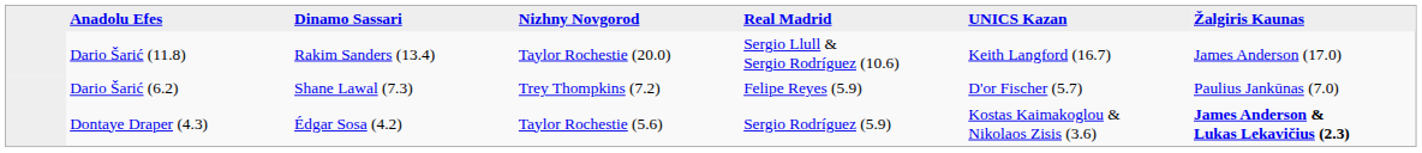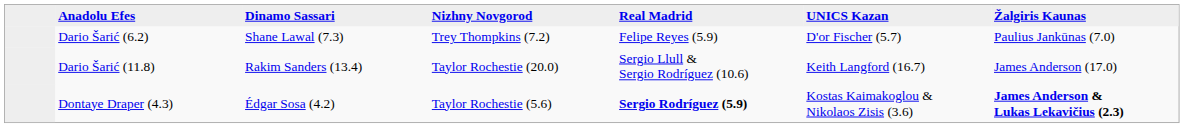 <table cellspacing="0" cellpadding="3" style="background-color: #f9f9f9; font-size: 90%; text-align: right; border:1px solid #aaa;">
 <tr>
 <th width=50 bgcolor=#eee></th>
 <th bgcolor=#eee align=left width=200> <a href='#'>Anadolu Efes</a></th>
 <th bgcolor=#eee align=left width=200> <a href='#'>Dinamo Sassari</a></th>
 <th bgcolor=#eee align=left width=200> <a href='#'>Nizhny Novgorod</a></th>
 <th bgcolor=#eee align=left width=200> <a href='#'>Real Madrid</a></th>
 <th bgcolor=#eee align=left width=200> <a href='#'>UNICS Kazan</a></th>
 <th bgcolor=#eee align=left width=200> <a href='#'>Žalgiris Kaunas</a></th>
 </tr>
 <tr style=>
 <td bgcolor=#eee></td>
+<td align=left> <a href='#'>Dario Šarić</a> (6.2)</td>
+<td align=left> <a href='#'>Shane Lawal</a> (7.3)</td>
+<td align=left> <a href='#'>Trey Thompkins</a> (7.2)</td>
+<td align=left> <a href='#'>Felipe Reyes</a> (5.9)</td>
+<td align=left> <a href='#'>D'or Fischer</a> (5.7)</td>
+<td align=left> <a href='#'>Paulius Jankūnas</a> (7.0)</td>
+</tr>
+<tr style=>
+<td bgcolor=#eee></td>
 <td align=left> <a href='#'>Dario Šarić</a> (11.8)</td>
 <td align=left> <a href='#'>Rakim Sanders</a> (13.4)</td>
 <td align=left> <a href='#'>Taylor Rochestie</a> (20.0)</td>
 <td align=left> <a href='#'>Sergio Llull</a> & <br> <a href='#'>Sergio Rodríguez</a> (10.6)</td>
 <td align=left> <a href='#'>Keith Langford</a> (16.7)</td>
 <td align=left> <a href='#'>James Anderson</a> (17.0)</td>
 </tr>
 <tr style=>
 <td bgcolor=#eee></td>
-<td align=left> <a href='#'>Dario Šarić</a> (6.2)</td>
-<td align=left> <a href='#'>Shane Lawal</a> (7.3)</td>
-<td align=left> <a href='#'>Trey Thompkins</a> (7.2)</td>
-<td align=left> <a href='#'>Felipe Reyes</a> (5.9)</td>
-<td align=left> <a href='#'>D'or Fischer</a> (5.7)</td>
-<td align=left> <a href='#'>Paulius Jankūnas</a> (7.0)</td>
-</tr>
-<tr style=>
-<td bgcolor=#eee></td>
 <td align=left> <a href='#'>Dontaye Draper</a> (4.3)</td>
 <td align=left> <a href='#'>Édgar Sosa</a> (4.2)</td>
 <td align=left> <a href='#'>Taylor Rochestie</a> (5.6)</td>
-<td align=left> <a href='#'>Sergio Rodríguez</a> (5.9)</td>
+<td align=left><strong> <a href='#'>Sergio Rodríguez</a> (5.9)</strong></td>
 <td align=left> <a href='#'>Kostas Kaimakoglou</a> & <br> <a href='#'>Nikolaos Zisis</a> (3.6)</td>
 <td align=left><strong> <a href='#'>James Anderson</a> & <br> <a href='#'>Lukas Lekavičius</a> (2.3)</strong></td>
 </tr>
 </table>
